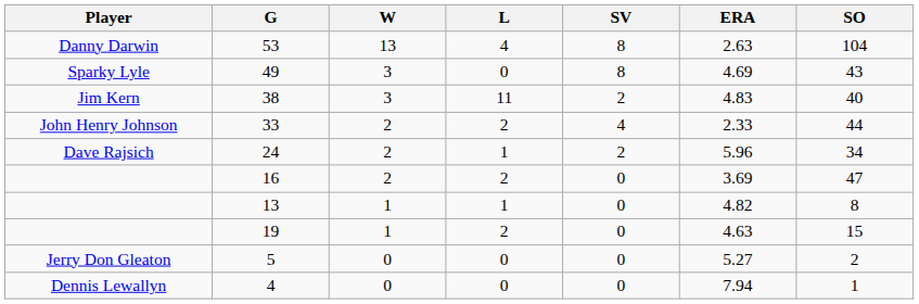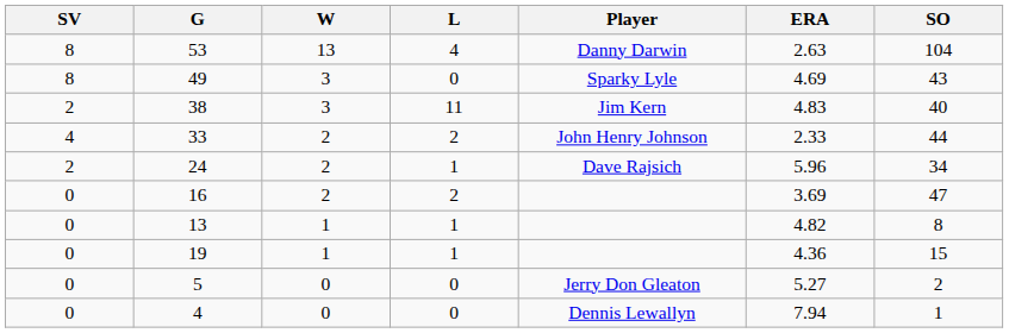 <table class="wikitable sortable">
 <tr>
-<th bgcolor="#DDDDFF" width="16%">Player</th>
+<th bgcolor="#DDDDFF" width="9%">SV</th>
 <th bgcolor="#DDDDFF" width="9%">G</th>
 <th bgcolor="#DDDDFF" width="9%">W</th>
 <th bgcolor="#DDDDFF" width="9%">L</th>
-<th bgcolor="#DDDDFF" width="9%">SV</th>
+<th bgcolor="#DDDDFF" width="16%">Player</th>
 <th bgcolor="#DDDDFF" width="9%">ERA</th>
 <th bgcolor="#DDDDFF" width="9%">SO</th>
 </tr>
 <tr align="center">
-<td><a href='#'>Danny Darwin</a></td>
+<td>8</td>
 <td>53</td>
 <td>13</td>
 <td>4</td>
-<td>8</td>
+<td><a href='#'>Danny Darwin</a></td>
 <td>2.63</td>
 <td>104</td>
 </tr>
 <tr align=center>
-<td><a href='#'>Sparky Lyle</a></td>
+<td>8</td>
 <td>49</td>
 <td>3</td>
 <td>0</td>
-<td>8</td>
+<td><a href='#'>Sparky Lyle</a></td>
 <td>4.69</td>
 <td>43</td>
 </tr>
 <tr align=center>
-<td><a href='#'>Jim Kern</a></td>
+<td>2</td>
 <td>38</td>
 <td>3</td>
 <td>11</td>
-<td>2</td>
+<td><a href='#'>Jim Kern</a></td>
 <td>4.83</td>
 <td>40</td>
 </tr>
 <tr align=center>
-<td><a href='#'>John Henry Johnson</a></td>
+<td>4</td>
 <td>33</td>
 <td>2</td>
 <td>2</td>
-<td>4</td>
+<td><a href='#'>John Henry Johnson</a></td>
 <td>2.33</td>
 <td>44</td>
 </tr>
 <tr align=center>
-<td><a href='#'>Dave Rajsich</a></td>
+<td>2</td>
 <td>24</td>
 <td>2</td>
 <td>1</td>
-<td>2</td>
+<td><a href='#'>Dave Rajsich</a></td>
 <td>5.96</td>
 <td>34</td>
 </tr>
 <tr align=center>
-<td></td>
+<td>0</td>
 <td>16</td>
 <td>2</td>
 <td>2</td>
-<td>0</td>
+<td></td>
 <td>3.69</td>
 <td>47</td>
 </tr>
 <tr align="center">
-<td></td>
+<td>0</td>
 <td>13</td>
 <td>1</td>
 <td>1</td>
-<td>0</td>
+<td></td>
 <td>4.82</td>
 <td>8</td>
 </tr>
 <tr align="center">
-<td></td>
+<td>0</td>
 <td>19</td>
 <td>1</td>
-<td>2</td>
-<td>0</td>
-<td>4.63</td>
+<td>1</td>
+<td></td>
+<td>4.36</td>
 <td>15</td>
 </tr>
 <tr align="center">
-<td><a href='#'>Jerry Don Gleaton</a></td>
+<td>0</td>
 <td>5</td>
 <td>0</td>
 <td>0</td>
-<td>0</td>
+<td><a href='#'>Jerry Don Gleaton</a></td>
 <td>5.27</td>
 <td>2</td>
 </tr>
 <tr align=center>
-<td><a href='#'>Dennis Lewallyn</a></td>
+<td>0</td>
 <td>4</td>
 <td>0</td>
 <td>0</td>
-<td>0</td>
+<td><a href='#'>Dennis Lewallyn</a></td>
 <td>7.94</td>
 <td>1</td>
 </tr>
 </table>
